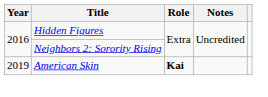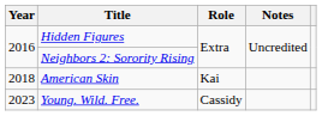 <table class="wikitable sortable">
 <tr>
 <th>Year</th>
 <th>Title</th>
 <th>Role</th>
 <th>Notes</th>
 <th></th>
 </tr>
 <tr>
 <td rowspan="2">2016</td>
 <td><em><a href='#'>Hidden Figures</a></em></td>
 <td rowspan="2">Extra</td>
 <td rowspan="2">Uncredited</td>
 <td rowspan="2"></td>
 </tr>
 <tr>
 <td><em><a href='#'>Neighbors 2: Sorority Rising</a></em></td>
 </tr>
 <tr>
-<td>2019</td>
+<td>2018</td>
 <td><a href='#'><em>American Skin</em></a></td>
-<td><strong>Kai</strong></td>
+<td>Kai</td>
+<td></td>
+<td></td>
+</tr>
+<tr>
+<td>2023</td>
+<td><em><a href='#'>Young. Wild. Free.</a></em></td>
+<td>Cassidy</td>
 <td></td>
 <td></td>
 </tr>
 </table>
